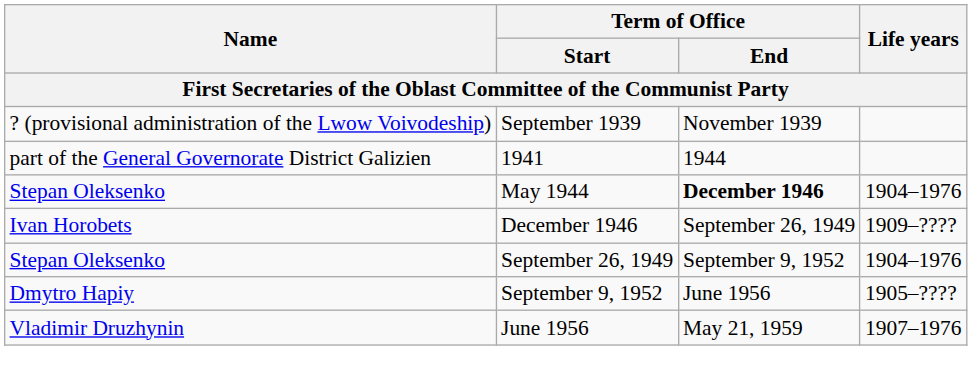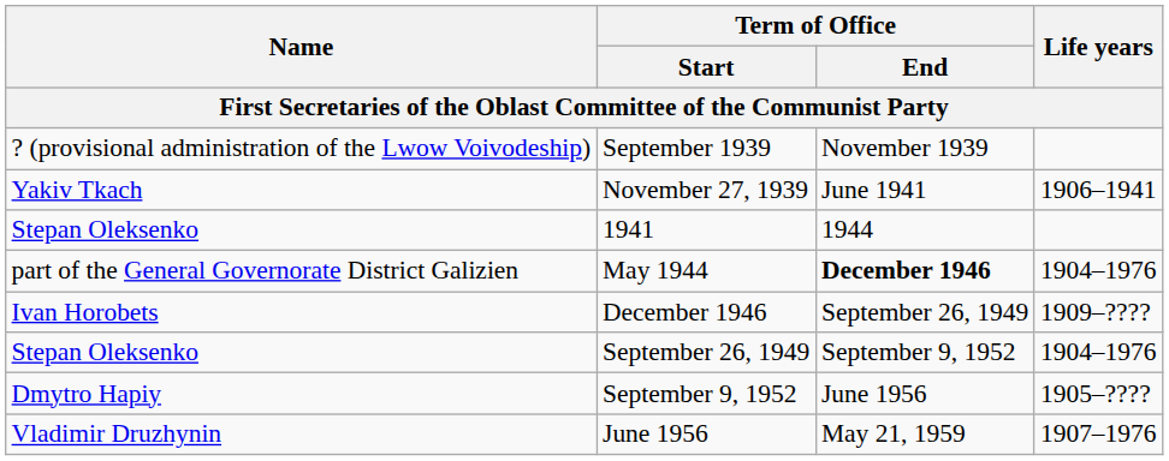 <table class="wikitable">
 <tr>
 <th rowspan="2">Name</th>
 <th colspan="2">Term of Office</th>
 <th rowspan="2">Life years</th>
 </tr>
 <tr>
 <th>Start</th>
 <th>End</th>
 </tr>
 <tr>
 <th colspan="4">First Secretaries of the Oblast Committee of the Communist Party</th>
 </tr>
 <tr>
 <td>? (provisional administration of the <a href='#'>Lwow Voivodeship</a>)</td>
 <td>September 1939</td>
 <td>November 1939</td>
 <td></td>
 </tr>
 <tr>
-<td>part of the <a href='#'>General Governorate</a> District Galizien</td>
+<td><a href='#'>Yakiv Tkach</a></td>
+<td>November 27, 1939</td>
+<td>June 1941</td>
+<td>1906–1941</td>
+</tr>
+<tr>
+<td><a href='#'>Stepan Oleksenko</a></td>
 <td>1941</td>
 <td>1944</td>
 <td></td>
 </tr>
 <tr>
-<td><a href='#'>Stepan Oleksenko</a></td>
+<td>part of the <a href='#'>General Governorate</a> District Galizien</td>
 <td>May 1944</td>
 <td><strong>December 1946</strong></td>
 <td>1904–1976</td>
 </tr>
 <tr>
 <td><a href='#'>Ivan Horobets</a> </td>
 <td>December 1946</td>
 <td>September 26, 1949</td>
 <td>1909–????</td>
 </tr>
 <tr>
 <td><a href='#'>Stepan Oleksenko</a></td>
 <td>September 26, 1949</td>
 <td>September 9, 1952</td>
 <td>1904–1976</td>
 </tr>
 <tr>
 <td><a href='#'>Dmytro Hapiy</a></td>
 <td>September 9, 1952</td>
 <td>June 1956</td>
 <td>1905–????</td>
 </tr>
 <tr>
 <td><a href='#'>Vladimir Druzhynin</a></td>
 <td>June 1956</td>
 <td>May 21, 1959</td>
 <td>1907–1976</td>
 </tr>
 </table>
